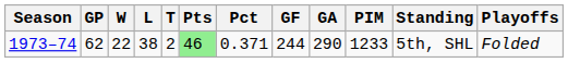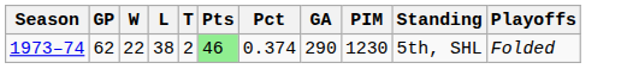 <table class="wikitable">
 <tr>
 <th>Season</th>
 <th>GP</th>
 <th>W</th>
 <th>L</th>
 <th>T</th>
 <th>Pts</th>
 <th>Pct</th>
-<th>GF</th>
 <th>GA</th>
 <th>PIM</th>
 <th>Standing</th>
 <th>Playoffs</th>
 </tr>
 <tr>
 <td><a href='#'>1973–74</a></td>
 <td>62</td>
 <td>22</td>
 <td>38</td>
 <td>2</td>
 <td style="background: lightgreen;">46</td>
-<td>0.371</td>
-<td>244</td>
+<td>0.374</td>
 <td>290</td>
-<td>1233</td>
+<td>1230</td>
 <td>5th, SHL</td>
 <td><em>Folded</em></td>
 </tr>
 </table>
